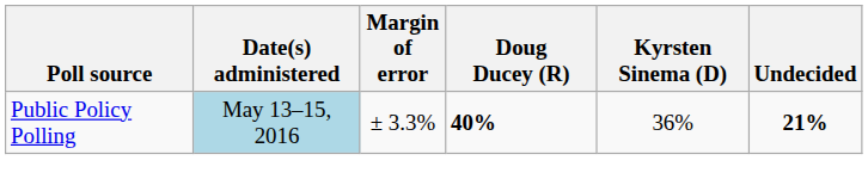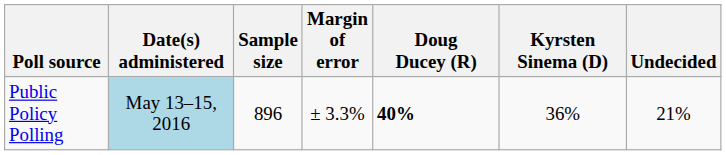 <table class="wikitable">
 <tr valign=bottom>
 <th>Poll source</th>
 <th>Date(s)<br>administered</th>
+<th>Sample<br>size</th>
 <th>Margin<br>of error</th>
 <th style="width:100px;">Doug<br>Ducey (R)</th>
 <th style="width:100px;">Kyrsten<br>Sinema (D)</th>
 <th>Undecided</th>
 </tr>
 <tr>
 <td><a href='#'>Public Policy Polling</a></td>
 <td align=center style="background: lightblue;">May 13–15, 2016</td>
+<td align=center>896</td>
 <td align=center>± 3.3%</td>
 <td><strong>40%</strong></td>
 <td align=center>36%</td>
-<td align=center><strong>21%</strong></td>
+<td align=center>21%</td>
 </tr>
 </table>
